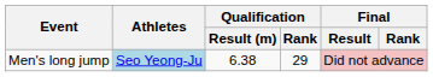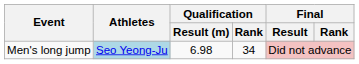 <table class=wikitable style="font-size:90%">
 <tr>
 <th rowspan="2">Event</th>
 <th rowspan="2">Athletes</th>
 <th colspan="2">Qualification</th>
 <th colspan="2">Final</th>
 </tr>
 <tr>
 <th>Result (m)</th>
 <th>Rank</th>
 <th>Result</th>
 <th>Rank</th>
 </tr>
 <tr>
 <td>Men's long jump</td>
 <td style="background: lightblue;"><a href='#'>Seo Yeong-Ju</a></td>
-<td align=center>6.38</td>
-<td align=center>29</td>
+<td align=center>6.98</td>
+<td align=center>34</td>
 <td bgcolor="f4c2c2" colspan=2 align="center">Did not advance</td>
 </tr>
 </table>
